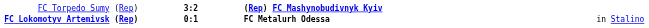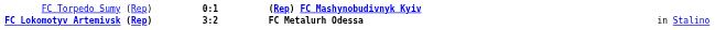 <table width=100% cellspacing=1>
 <tr>
 <th width=20%></th>
 <th width=12%></th>
 <th width=20%></th>
 <th></th>
 </tr>
 <tr style=font-size:90%>
 <td align=right><a href='#'>FC Torpedo Sumy</a> (<a href='#'>Rep</a>)</td>
-<td align=center><strong>3:2</strong></td>
+<td align=center><strong>0:1</strong></td>
 <td><strong>(<a href='#'>Rep</a>) <a href='#'>FC Mashynobudivnyk Kyiv</a></strong></td>
 </tr>
 <tr style=font-size:90%>
 <td align=right><strong><a href='#'>FC Lokomotyv Artemivsk</a> (<a href='#'>Rep</a>)</strong></td>
-<td align=center><strong>0:1</strong></td>
+<td align=center><strong>3:2</strong></td>
 <td><strong>FC Metalurh Odessa</strong></td>
 <td align=center>in <a href='#'>Stalino</a></td>
 </tr>
 </table>
